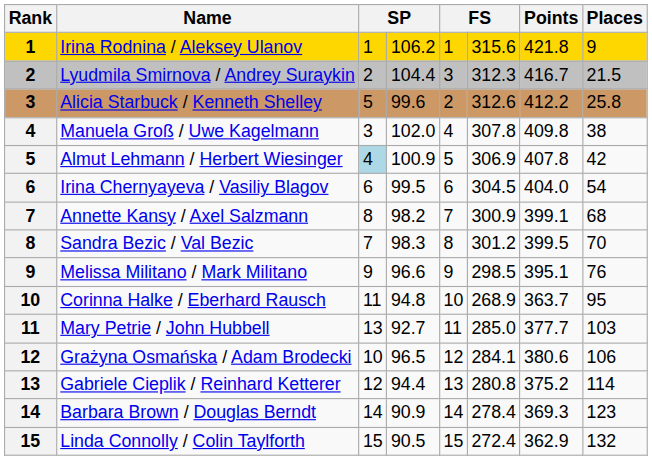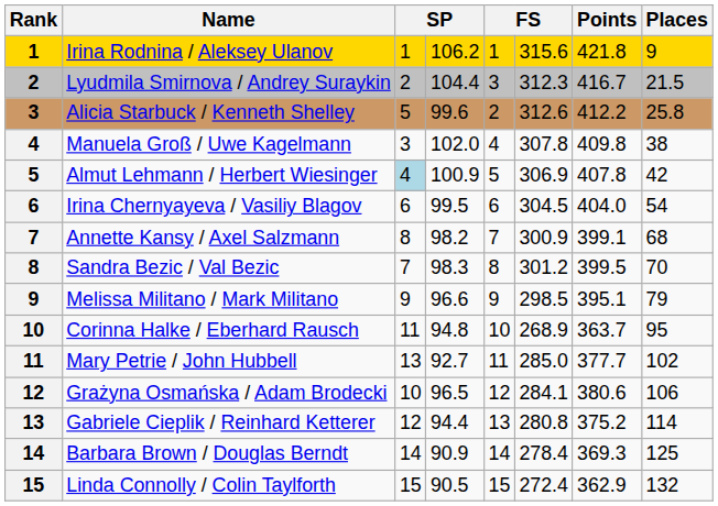 <table class="wikitable">
 <tr>
 <th>Rank</th>
 <th>Name</th>
 <th colspan=2>SP</th>
 <th colspan=2>FS</th>
 <th>Points</th>
 <th>Places</th>
 </tr>
 <tr bgcolor=gold>
 <td align=center><strong>1</strong></td>
 <td> <a href='#'>Irina Rodnina</a> / <a href='#'>Aleksey Ulanov</a></td>
 <td>1</td>
 <td>106.2</td>
 <td>1</td>
 <td>315.6</td>
 <td>421.8</td>
 <td>9</td>
 </tr>
 <tr bgcolor=silver>
 <td align=center><strong>2</strong></td>
 <td> <a href='#'>Lyudmila Smirnova</a> / <a href='#'>Andrey Suraykin</a></td>
 <td>2</td>
 <td>104.4</td>
 <td>3</td>
 <td>312.3</td>
 <td>416.7</td>
 <td>21.5</td>
 </tr>
 <tr bgcolor=cc9966>
 <td align=center><strong>3</strong></td>
 <td> <a href='#'>Alicia Starbuck</a> / <a href='#'>Kenneth Shelley</a></td>
 <td>5</td>
 <td>99.6</td>
 <td>2</td>
 <td>312.6</td>
 <td>412.2</td>
 <td>25.8</td>
 </tr>
 <tr>
 <th>4</th>
 <td> <a href='#'>Manuela Groß</a> / <a href='#'>Uwe Kagelmann</a></td>
 <td>3</td>
 <td>102.0</td>
 <td>4</td>
 <td>307.8</td>
 <td>409.8</td>
 <td>38</td>
 </tr>
 <tr>
 <th>5</th>
 <td> <a href='#'>Almut Lehmann</a> / <a href='#'>Herbert Wiesinger</a></td>
 <td style="background: lightblue;">4</td>
 <td>100.9</td>
 <td>5</td>
 <td>306.9</td>
 <td>407.8</td>
 <td>42</td>
 </tr>
 <tr>
 <th>6</th>
 <td> <a href='#'>Irina Chernyayeva</a> / <a href='#'>Vasiliy Blagov</a></td>
 <td>6</td>
 <td>99.5</td>
 <td>6</td>
 <td>304.5</td>
 <td>404.0</td>
 <td>54</td>
 </tr>
 <tr>
 <th>7</th>
 <td> <a href='#'>Annette Kansy</a> / <a href='#'>Axel Salzmann</a></td>
 <td>8</td>
 <td>98.2</td>
 <td>7</td>
 <td>300.9</td>
 <td>399.1</td>
 <td>68</td>
 </tr>
 <tr>
 <th>8</th>
 <td> <a href='#'>Sandra Bezic</a> / <a href='#'>Val Bezic</a></td>
 <td>7</td>
 <td>98.3</td>
 <td>8</td>
 <td>301.2</td>
 <td>399.5</td>
 <td>70</td>
 </tr>
 <tr>
 <th>9</th>
 <td> <a href='#'>Melissa Militano</a> / <a href='#'>Mark Militano</a></td>
 <td>9</td>
 <td>96.6</td>
 <td>9</td>
 <td>298.5</td>
 <td>395.1</td>
-<td>76</td>
+<td>79</td>
 </tr>
 <tr>
 <th>10</th>
 <td> <a href='#'>Corinna Halke</a> / <a href='#'>Eberhard Rausch</a></td>
 <td>11</td>
 <td>94.8</td>
 <td>10</td>
 <td>268.9</td>
 <td>363.7</td>
 <td>95</td>
 </tr>
 <tr>
 <th>11</th>
 <td> <a href='#'>Mary Petrie</a> / <a href='#'>John Hubbell</a></td>
 <td>13</td>
 <td>92.7</td>
 <td>11</td>
 <td>285.0</td>
 <td>377.7</td>
-<td>103</td>
+<td>102</td>
 </tr>
 <tr>
 <th>12</th>
 <td> <a href='#'>Grażyna Osmańska</a> / <a href='#'>Adam Brodecki</a></td>
 <td>10</td>
 <td>96.5</td>
 <td>12</td>
 <td>284.1</td>
 <td>380.6</td>
 <td>106</td>
 </tr>
 <tr>
 <th>13</th>
 <td> <a href='#'>Gabriele Cieplik</a> / <a href='#'>Reinhard Ketterer</a></td>
 <td>12</td>
 <td>94.4</td>
 <td>13</td>
 <td>280.8</td>
 <td>375.2</td>
 <td>114</td>
 </tr>
 <tr>
 <th>14</th>
 <td> <a href='#'>Barbara Brown</a> / <a href='#'>Douglas Berndt</a></td>
 <td>14</td>
 <td>90.9</td>
 <td>14</td>
 <td>278.4</td>
 <td>369.3</td>
-<td>123</td>
+<td>125</td>
 </tr>
 <tr>
 <th>15</th>
 <td> <a href='#'>Linda Connolly</a> / <a href='#'>Colin Taylforth</a></td>
 <td>15</td>
 <td>90.5</td>
 <td>15</td>
 <td>272.4</td>
 <td>362.9</td>
 <td>132</td>
 </tr>
 </table>
